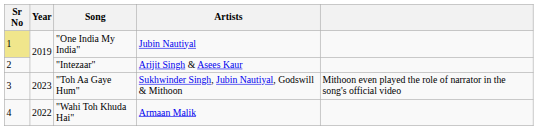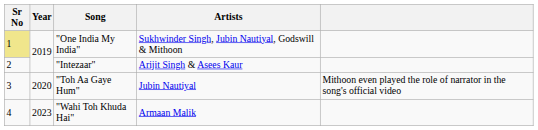 <table class="wikitable sortable">
 <tr>
 <th>Sr No</th>
 <th>Year</th>
 <th>Song</th>
 <th>Artists</th>
 <th></th>
 </tr>
 <tr>
 <td style="background: khaki;">1</td>
 <td rowspan="2">2019</td>
 <td>"One India My India"</td>
-<td><a href='#'>Jubin Nautiyal</a></td>
+<td><a href='#'>Sukhwinder Singh</a>, <a href='#'>Jubin Nautiyal</a>, Godswill & Mithoon</td>
 <td></td>
 </tr>
 <tr>
 <td>2</td>
 <td>"Intezaar"</td>
 <td><a href='#'>Arijit Singh</a> & <a href='#'>Asees Kaur</a></td>
 <td></td>
 </tr>
 <tr>
 <td>3</td>
-<td>2023</td>
+<td>2020</td>
 <td>"Toh Aa Gaye Hum"</td>
-<td><a href='#'>Sukhwinder Singh</a>, <a href='#'>Jubin Nautiyal</a>, Godswill & Mithoon</td>
+<td><a href='#'>Jubin Nautiyal</a></td>
 <td>Mithoon even played the role of narrator in the song's official video</td>
 </tr>
 <tr>
 <td>4</td>
-<td>2022</td>
+<td>2023</td>
 <td>"Wahi Toh Khuda Hai"</td>
 <td><a href='#'>Armaan Malik</a></td>
 <td></td>
 </tr>
 </table>
